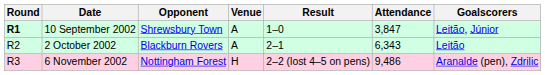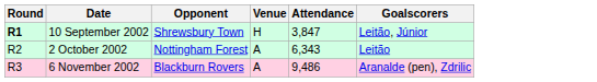 <table class="wikitable">
 <tr>
 <th>Round</th>
 <th>Date</th>
 <th>Opponent</th>
 <th>Venue</th>
-<th>Result</th>
 <th>Attendance</th>
 <th>Goalscorers</th>
 </tr>
 <tr style="background-color: #d0ffe3;">
 <td><strong>R1</strong></td>
 <td>10 September 2002</td>
 <td><a href='#'>Shrewsbury Town</a></td>
-<td>A</td>
-<td>1–0</td>
+<td>H</td>
 <td>3,847</td>
 <td><a href='#'>Leitão</a>, <a href='#'>Júnior</a></td>
 </tr>
 <tr style="background-color: #d0ffe3;">
 <td>R2</td>
 <td>2 October 2002</td>
-<td><a href='#'>Blackburn Rovers</a></td>
+<td><a href='#'>Nottingham Forest</a></td>
 <td>A</td>
-<td>2–1</td>
 <td>6,343</td>
 <td><a href='#'>Leitão</a></td>
 </tr>
 <tr style="background-color: #ffd0e3;">
 <td>R3</td>
 <td>6 November 2002</td>
-<td><a href='#'>Nottingham Forest</a></td>
-<td>H</td>
-<td>2–2 (lost 4–5 on pens)</td>
+<td><a href='#'>Blackburn Rovers</a></td>
+<td>A</td>
 <td>9,486</td>
 <td><a href='#'>Aranalde</a> (pen), <a href='#'>Zdrilic</a></td>
 </tr>
 </table>
